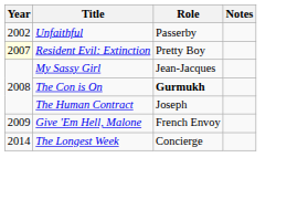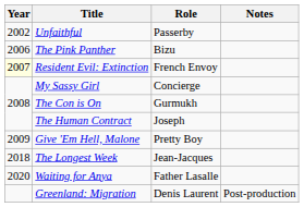 <table class="wikitable sortable">
 <tr>
 <th>Year</th>
 <th>Title</th>
 <th>Role</th>
 <th class="unsortable">Notes</th>
 </tr>
 <tr>
 <td>2002</td>
 <td><em><a href='#'>Unfaithful</a></em></td>
 <td>Passerby</td>
 <td></td>
 </tr>
 <tr>
+<td>2006</td>
+<td><em><a href='#'>The Pink Panther</a></em></td>
+<td>Bizu</td>
+<td></td>
+</tr>
+<tr>
 <td style="background: lightyellow;">2007</td>
 <td><em><a href='#'>Resident Evil: Extinction</a></em></td>
-<td>Pretty Boy</td>
+<td>French Envoy</td>
 <td></td>
 </tr>
 <tr>
 <td rowspan="3">2008</td>
 <td><em><a href='#'>My Sassy Girl</a></em></td>
-<td>Jean-Jacques</td>
+<td>Concierge</td>
 <td></td>
 </tr>
 <tr>
 <td><em><a href='#'>The Con is On</a></em></td>
-<td><strong>Gurmukh</strong></td>
+<td>Gurmukh</td>
 <td></td>
 </tr>
 <tr>
 <td><em><a href='#'>The Human Contract</a></em></td>
 <td>Joseph</td>
 <td></td>
 </tr>
 <tr>
 <td>2009</td>
 <td><em><a href='#'>Give 'Em Hell, Malone</a></em></td>
-<td>French Envoy</td>
+<td>Pretty Boy</td>
 <td></td>
 </tr>
 <tr>
-<td>2014</td>
+<td>2018</td>
 <td><em><a href='#'>The Longest Week</a></em></td>
-<td>Concierge</td>
+<td>Jean-Jacques</td>
 <td></td>
 </tr>
+<tr>
+<td>2020</td>
+<td><em><a href='#'>Waiting for Anya</a></em></td>
+<td>Father Lasalle</td>
+<td></td>
+</tr>
+<tr>
+<td></td>
+<td><em><a href='#'>Greenland: Migration</a></em></td>
+<td>Denis Laurent</td>
+<td>Post-production</td>
+</tr>
 </table>
